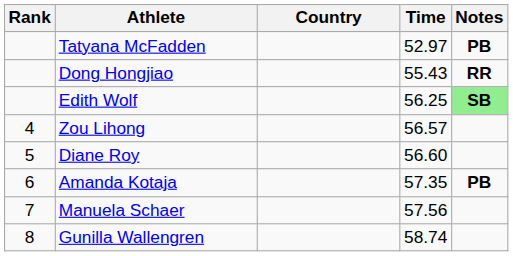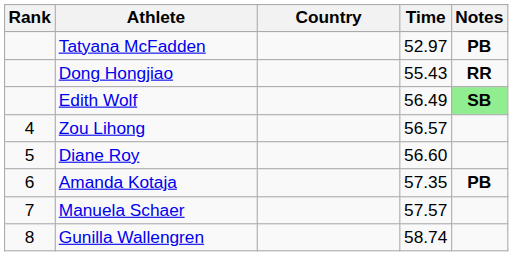 <table class="wikitable sortable" style="text-align:center">
 <tr>
 <th>Rank</th>
 <th style="width:180px">Athlete</th>
 <th style="width:125px">Country</th>
 <th>Time</th>
 <th>Notes</th>
 </tr>
 <tr>
 <td></td>
 <td style="text-align:left;"><a href='#'>Tatyana McFadden</a></td>
 <td style="text-align:left;"></td>
 <td>52.97</td>
 <td><strong>PB</strong></td>
 </tr>
 <tr>
 <td></td>
 <td style="text-align:left;"><a href='#'>Dong Hongjiao</a></td>
 <td style="text-align:left;"></td>
 <td>55.43</td>
 <td><strong>RR</strong></td>
 </tr>
 <tr>
 <td></td>
 <td style="text-align:left;"><a href='#'>Edith Wolf</a></td>
 <td style="text-align:left;"></td>
-<td>56.25</td>
+<td>56.49</td>
 <td style="background: lightgreen;"><strong>SB</strong></td>
 </tr>
 <tr>
 <td>4</td>
 <td style="text-align:left;"><a href='#'>Zou Lihong</a></td>
 <td style="text-align:left;"></td>
 <td>56.57</td>
 <td></td>
 </tr>
 <tr>
 <td>5</td>
 <td style="text-align:left;"><a href='#'>Diane Roy</a></td>
 <td style="text-align:left;"></td>
 <td>56.60</td>
 <td></td>
 </tr>
 <tr>
 <td>6</td>
 <td style="text-align:left;"><a href='#'>Amanda Kotaja</a></td>
 <td style="text-align:left;"></td>
 <td>57.35</td>
 <td><strong>PB</strong></td>
 </tr>
 <tr>
 <td>7</td>
 <td style="text-align:left;"><a href='#'>Manuela Schaer</a></td>
 <td style="text-align:left;"></td>
-<td>57.56</td>
+<td>57.57</td>
 <td></td>
 </tr>
 <tr>
 <td>8</td>
 <td style="text-align:left;"><a href='#'>Gunilla Wallengren</a></td>
 <td style="text-align:left;"></td>
 <td>58.74</td>
 <td></td>
 </tr>
 </table>
